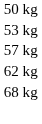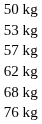 <table>
 <tr>
 <td rowspan=2>50 kg</td>
 <td rowspan=2></td>
 <td rowspan=2></td>
 <td></td>
 </tr>
 <tr>
 <td></td>
 </tr>
 <tr>
 <td>53 kg</td>
 <td></td>
 <td></td>
 <td></td>
 </tr>
 <tr>
 <td rowspan=2>57 kg</td>
 <td rowspan=2></td>
 <td rowspan=2></td>
 <td></td>
 </tr>
 <tr>
 <td></td>
 </tr>
 <tr>
 <td>62 kg</td>
 <td></td>
 <td></td>
 <td></td>
 </tr>
 <tr>
 <td rowspan=2>68 kg</td>
 <td rowspan=2></td>
 <td rowspan=2></td>
 <td></td>
 </tr>
 <tr>
 <td></td>
 </tr>
+<tr>
+<td>76 kg</td>
+<td></td>
+<td></td>
+<td></td>
+</tr>
 </table>
